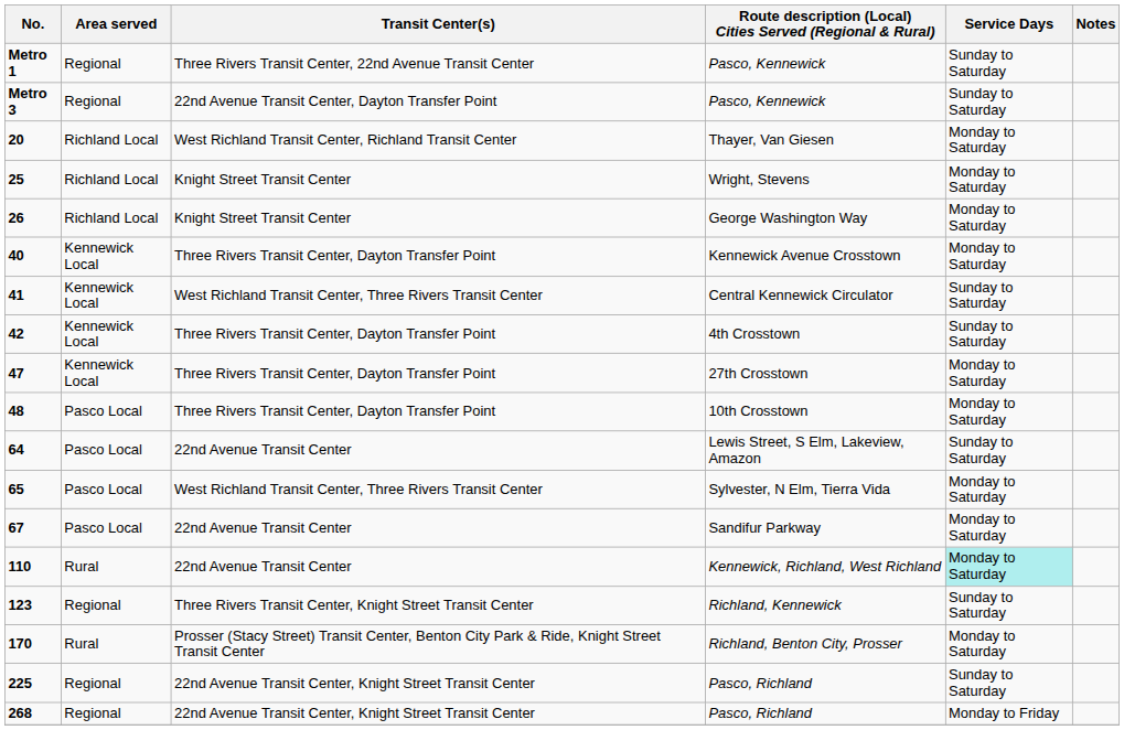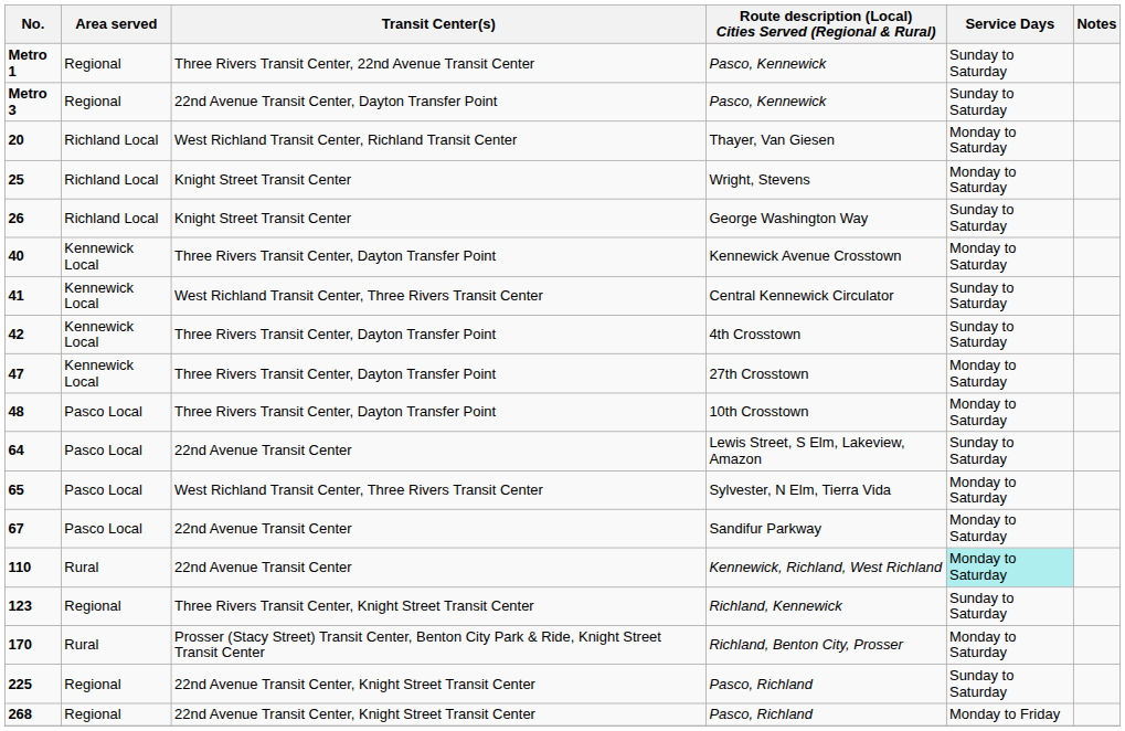 <table class="wikitable">
 <tr>
 <th>No.</th>
 <th>Area served</th>
 <th>Transit Center(s)</th>
 <th>Route description (Local)<br><em>Cities Served (Regional & Rural)</em></th>
 <th>Service Days</th>
 <th>Notes</th>
 </tr>
 <tr>
 <td><strong>Metro 1</strong></td>
 <td>Regional</td>
 <td>Three Rivers Transit Center, 22nd Avenue Transit Center</td>
 <td><em>Pasco, Kennewick</em></td>
 <td>Sunday to Saturday</td>
 <td></td>
 </tr>
 <tr>
 <td><strong>Metro 3</strong></td>
 <td>Regional</td>
 <td>22nd Avenue Transit Center, Dayton Transfer Point</td>
 <td><em>Pasco, Kennewick</em></td>
 <td>Sunday to Saturday</td>
 <td></td>
 </tr>
 <tr>
 <td><strong>20</strong></td>
 <td>Richland Local</td>
 <td>West Richland Transit Center, Richland Transit Center</td>
 <td>Thayer, Van Giesen</td>
 <td>Monday to Saturday</td>
 <td></td>
 </tr>
 <tr>
 <td><strong>25</strong></td>
 <td>Richland Local</td>
 <td>Knight Street Transit Center</td>
 <td>Wright, Stevens</td>
 <td>Monday to Saturday</td>
 <td></td>
 </tr>
 <tr>
 <td><strong>26</strong></td>
 <td>Richland Local</td>
 <td>Knight Street Transit Center</td>
 <td>George Washington Way</td>
-<td>Monday to Saturday</td>
+<td>Sunday to Saturday</td>
 <td></td>
 </tr>
 <tr>
 <td><strong>40</strong></td>
 <td>Kennewick Local</td>
 <td>Three Rivers Transit Center, Dayton Transfer Point</td>
 <td>Kennewick Avenue Crosstown</td>
 <td>Monday to Saturday</td>
 <td></td>
 </tr>
 <tr>
 <td><strong>41</strong></td>
 <td>Kennewick Local</td>
 <td>West Richland Transit Center, Three Rivers Transit Center</td>
 <td>Central Kennewick Circulator</td>
 <td>Sunday to Saturday</td>
 <td></td>
 </tr>
 <tr>
 <td><strong>42</strong></td>
 <td>Kennewick Local</td>
 <td>Three Rivers Transit Center, Dayton Transfer Point</td>
 <td>4th Crosstown</td>
 <td>Sunday to Saturday</td>
 <td></td>
 </tr>
 <tr>
 <td><strong>47</strong></td>
 <td>Kennewick Local</td>
 <td>Three Rivers Transit Center, Dayton Transfer Point</td>
 <td>27th Crosstown</td>
 <td>Monday to Saturday</td>
 <td></td>
 </tr>
 <tr>
 <td><strong>48</strong></td>
 <td>Pasco Local</td>
 <td>Three Rivers Transit Center, Dayton Transfer Point</td>
 <td>10th Crosstown</td>
 <td>Monday to Saturday</td>
 <td></td>
 </tr>
 <tr>
 <td><strong>64</strong></td>
 <td>Pasco Local</td>
 <td>22nd Avenue Transit Center</td>
 <td>Lewis Street, S Elm, Lakeview, Amazon</td>
 <td>Sunday to Saturday</td>
 <td></td>
 </tr>
 <tr>
 <td><strong>65</strong></td>
 <td>Pasco Local</td>
 <td>West Richland Transit Center, Three Rivers Transit Center</td>
 <td>Sylvester, N Elm, Tierra Vida</td>
 <td>Monday to Saturday</td>
 <td></td>
 </tr>
 <tr>
 <td><strong>67</strong></td>
 <td>Pasco Local</td>
 <td>22nd Avenue Transit Center</td>
 <td>Sandifur Parkway</td>
 <td>Monday to Saturday</td>
 <td></td>
 </tr>
 <tr>
 <td><strong>110</strong></td>
 <td>Rural</td>
 <td>22nd Avenue Transit Center</td>
 <td><em>Kennewick, Richland, West Richland</em></td>
 <td style="background: paleturquoise;">Monday to Saturday</td>
 <td></td>
 </tr>
 <tr>
 <td><strong>123</strong></td>
 <td>Regional</td>
 <td>Three Rivers Transit Center, Knight Street Transit Center</td>
 <td><em>Richland, Kennewick</em></td>
 <td>Sunday to Saturday</td>
 <td></td>
 </tr>
 <tr>
 <td><strong>170</strong></td>
 <td>Rural</td>
 <td>Prosser (Stacy Street) Transit Center, Benton City Park & Ride, Knight Street Transit Center</td>
 <td><em>Richland, Benton City, Prosser</em></td>
 <td>Monday to Saturday</td>
 <td></td>
 </tr>
 <tr>
 <td><strong>225</strong></td>
 <td>Regional</td>
 <td>22nd Avenue Transit Center, Knight Street Transit Center</td>
 <td><em>Pasco, Richland</em></td>
 <td>Sunday to Saturday</td>
 <td></td>
 </tr>
 <tr>
 <td><strong>268</strong></td>
 <td>Regional</td>
 <td>22nd Avenue Transit Center, Knight Street Transit Center</td>
 <td><em>Pasco, Richland</em></td>
 <td>Monday to Friday</td>
 <td></td>
 </tr>
 <tr>
 </tr>
 </table>
